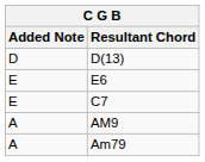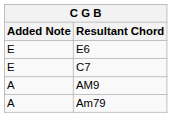 <table class="wikitable">
 <tr>
 <th colspan="2">C G B</th>
 </tr>
 <tr>
 <th>Added Note</th>
 <th>Resultant Chord</th>
-</tr>
-<tr>
-<td>D</td>
-<td>D(13)</td>
 </tr>
 <tr>
 <td>E</td>
 <td>E6</td>
 </tr>
 <tr>
 <td>E</td>
 <td>C7</td>
 </tr>
 <tr>
 <td>A</td>
 <td>AM9</td>
 </tr>
 <tr>
 <td>A</td>
 <td>Am79</td>
 </tr>
 </table>
